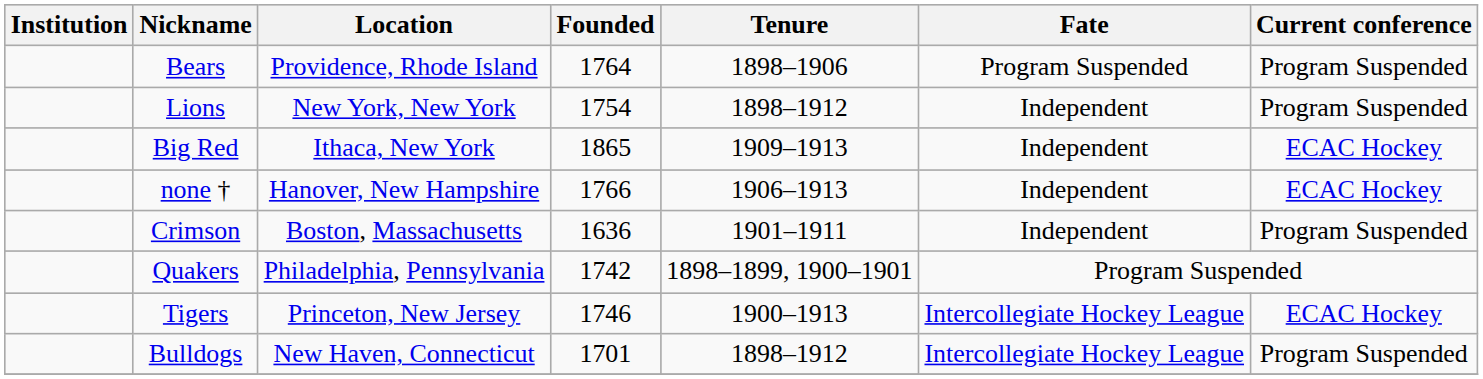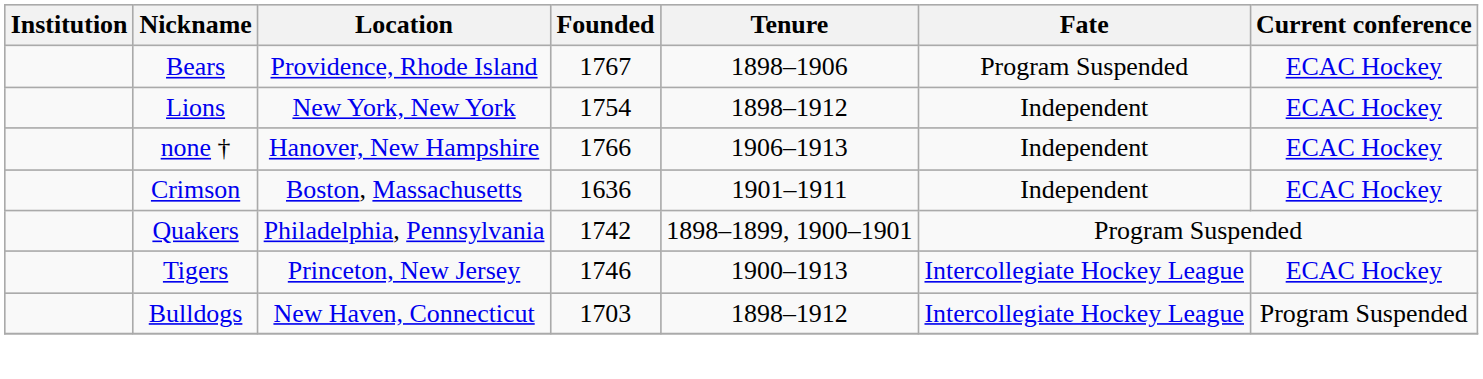 <table class="wikitable sortable" style="text-align: center;">
 <tr>
 <th>Institution</th>
 <th>Nickname</th>
 <th>Location</th>
 <th>Founded</th>
 <th>Tenure</th>
 <th>Fate</th>
 <th>Current conference</th>
 </tr>
 <tr>
 <td></td>
 <td><a href='#'>Bears</a></td>
 <td><a href='#'>Providence, Rhode Island</a></td>
-<td>1764</td>
+<td>1767</td>
 <td>1898–1906</td>
 <td>Program Suspended</td>
-<td>Program Suspended</td>
+<td><a href='#'>ECAC Hockey</a></td>
 </tr>
 <tr>
 <td></td>
 <td><a href='#'>Lions</a></td>
 <td><a href='#'>New York, New York</a></td>
 <td>1754</td>
 <td>1898–1912</td>
-<td>Independent</td>
-<td>Program Suspended</td>
-</tr>
-<tr>
-<td></td>
-<td><a href='#'>Big Red</a></td>
-<td><a href='#'>Ithaca, New York</a></td>
-<td>1865</td>
-<td>1909–1913</td>
 <td>Independent</td>
 <td><a href='#'>ECAC Hockey</a></td>
 </tr>
 <tr>
 <td></td>
 <td><a href='#'>none</a> †</td>
 <td><a href='#'>Hanover, New Hampshire</a></td>
 <td>1766</td>
 <td>1906–1913</td>
 <td>Independent</td>
 <td><a href='#'>ECAC Hockey</a></td>
 </tr>
 <tr>
 <td></td>
 <td><a href='#'>Crimson</a></td>
 <td><a href='#'>Boston</a>, <a href='#'>Massachusetts</a></td>
 <td>1636</td>
 <td>1901–1911</td>
 <td>Independent</td>
-<td>Program Suspended</td>
+<td><a href='#'>ECAC Hockey</a></td>
 </tr>
 <tr>
 <td></td>
 <td><a href='#'>Quakers</a></td>
 <td><a href='#'>Philadelphia</a>, <a href='#'>Pennsylvania</a></td>
 <td>1742</td>
 <td>1898–1899, 1900–1901</td>
 <td colspan=2>Program Suspended</td>
 </tr>
 <tr>
 <td></td>
 <td><a href='#'>Tigers</a></td>
 <td><a href='#'>Princeton, New Jersey</a></td>
 <td>1746</td>
 <td>1900–1913</td>
 <td><a href='#'>Intercollegiate Hockey League</a></td>
 <td><a href='#'>ECAC Hockey</a></td>
 </tr>
 <tr>
 <td></td>
 <td><a href='#'>Bulldogs</a></td>
 <td><a href='#'>New Haven, Connecticut</a></td>
-<td>1701</td>
+<td>1703</td>
 <td>1898–1912</td>
 <td><a href='#'>Intercollegiate Hockey League</a></td>
 <td>Program Suspended</td>
 </tr>
 <tr>
 </tr>
 </table>
